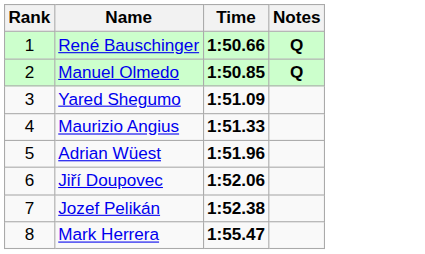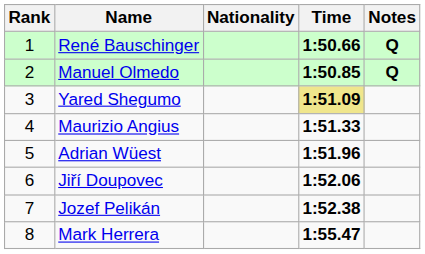 <table class="wikitable sortable" style="text-align:center">
 <tr>
 <th>Rank</th>
 <th>Name</th>
+<th>Nationality</th>
 <th>Time</th>
 <th>Notes</th>
 </tr>
 <tr bgcolor=ccffcc>
 <td>1</td>
 <td align=left><a href='#'>René Bauschinger</a></td>
+<td align=left></td>
 <td><strong>1:50.66</strong></td>
 <td><strong>Q</strong></td>
 </tr>
 <tr bgcolor=ccffcc>
 <td>2</td>
 <td align=left><a href='#'>Manuel Olmedo</a></td>
+<td align=left></td>
 <td><strong>1:50.85</strong></td>
 <td><strong>Q</strong></td>
 </tr>
 <tr>
 <td>3</td>
 <td align=left><a href='#'>Yared Shegumo</a></td>
-<td><strong>1:51.09</strong></td>
+<td align=left></td>
+<td style="background: khaki;"><strong>1:51.09</strong></td>
 <td></td>
 </tr>
 <tr>
 <td>4</td>
 <td align=left><a href='#'>Maurizio Angius</a></td>
+<td align=left></td>
 <td><strong>1:51.33</strong></td>
 <td></td>
 </tr>
 <tr>
 <td>5</td>
 <td align=left><a href='#'>Adrian Wüest</a></td>
+<td align=left></td>
 <td><strong>1:51.96</strong></td>
 <td></td>
 </tr>
 <tr>
 <td>6</td>
 <td align=left><a href='#'>Jiří Doupovec</a></td>
+<td align=left></td>
 <td><strong>1:52.06</strong></td>
 <td></td>
 </tr>
 <tr>
 <td>7</td>
 <td align=left><a href='#'>Jozef Pelikán</a></td>
+<td align=left></td>
 <td><strong>1:52.38</strong></td>
 <td></td>
 </tr>
 <tr>
 <td>8</td>
 <td align=left><a href='#'>Mark Herrera</a></td>
+<td align=left></td>
 <td><strong>1:55.47</strong></td>
 <td></td>
 </tr>
 </table>
